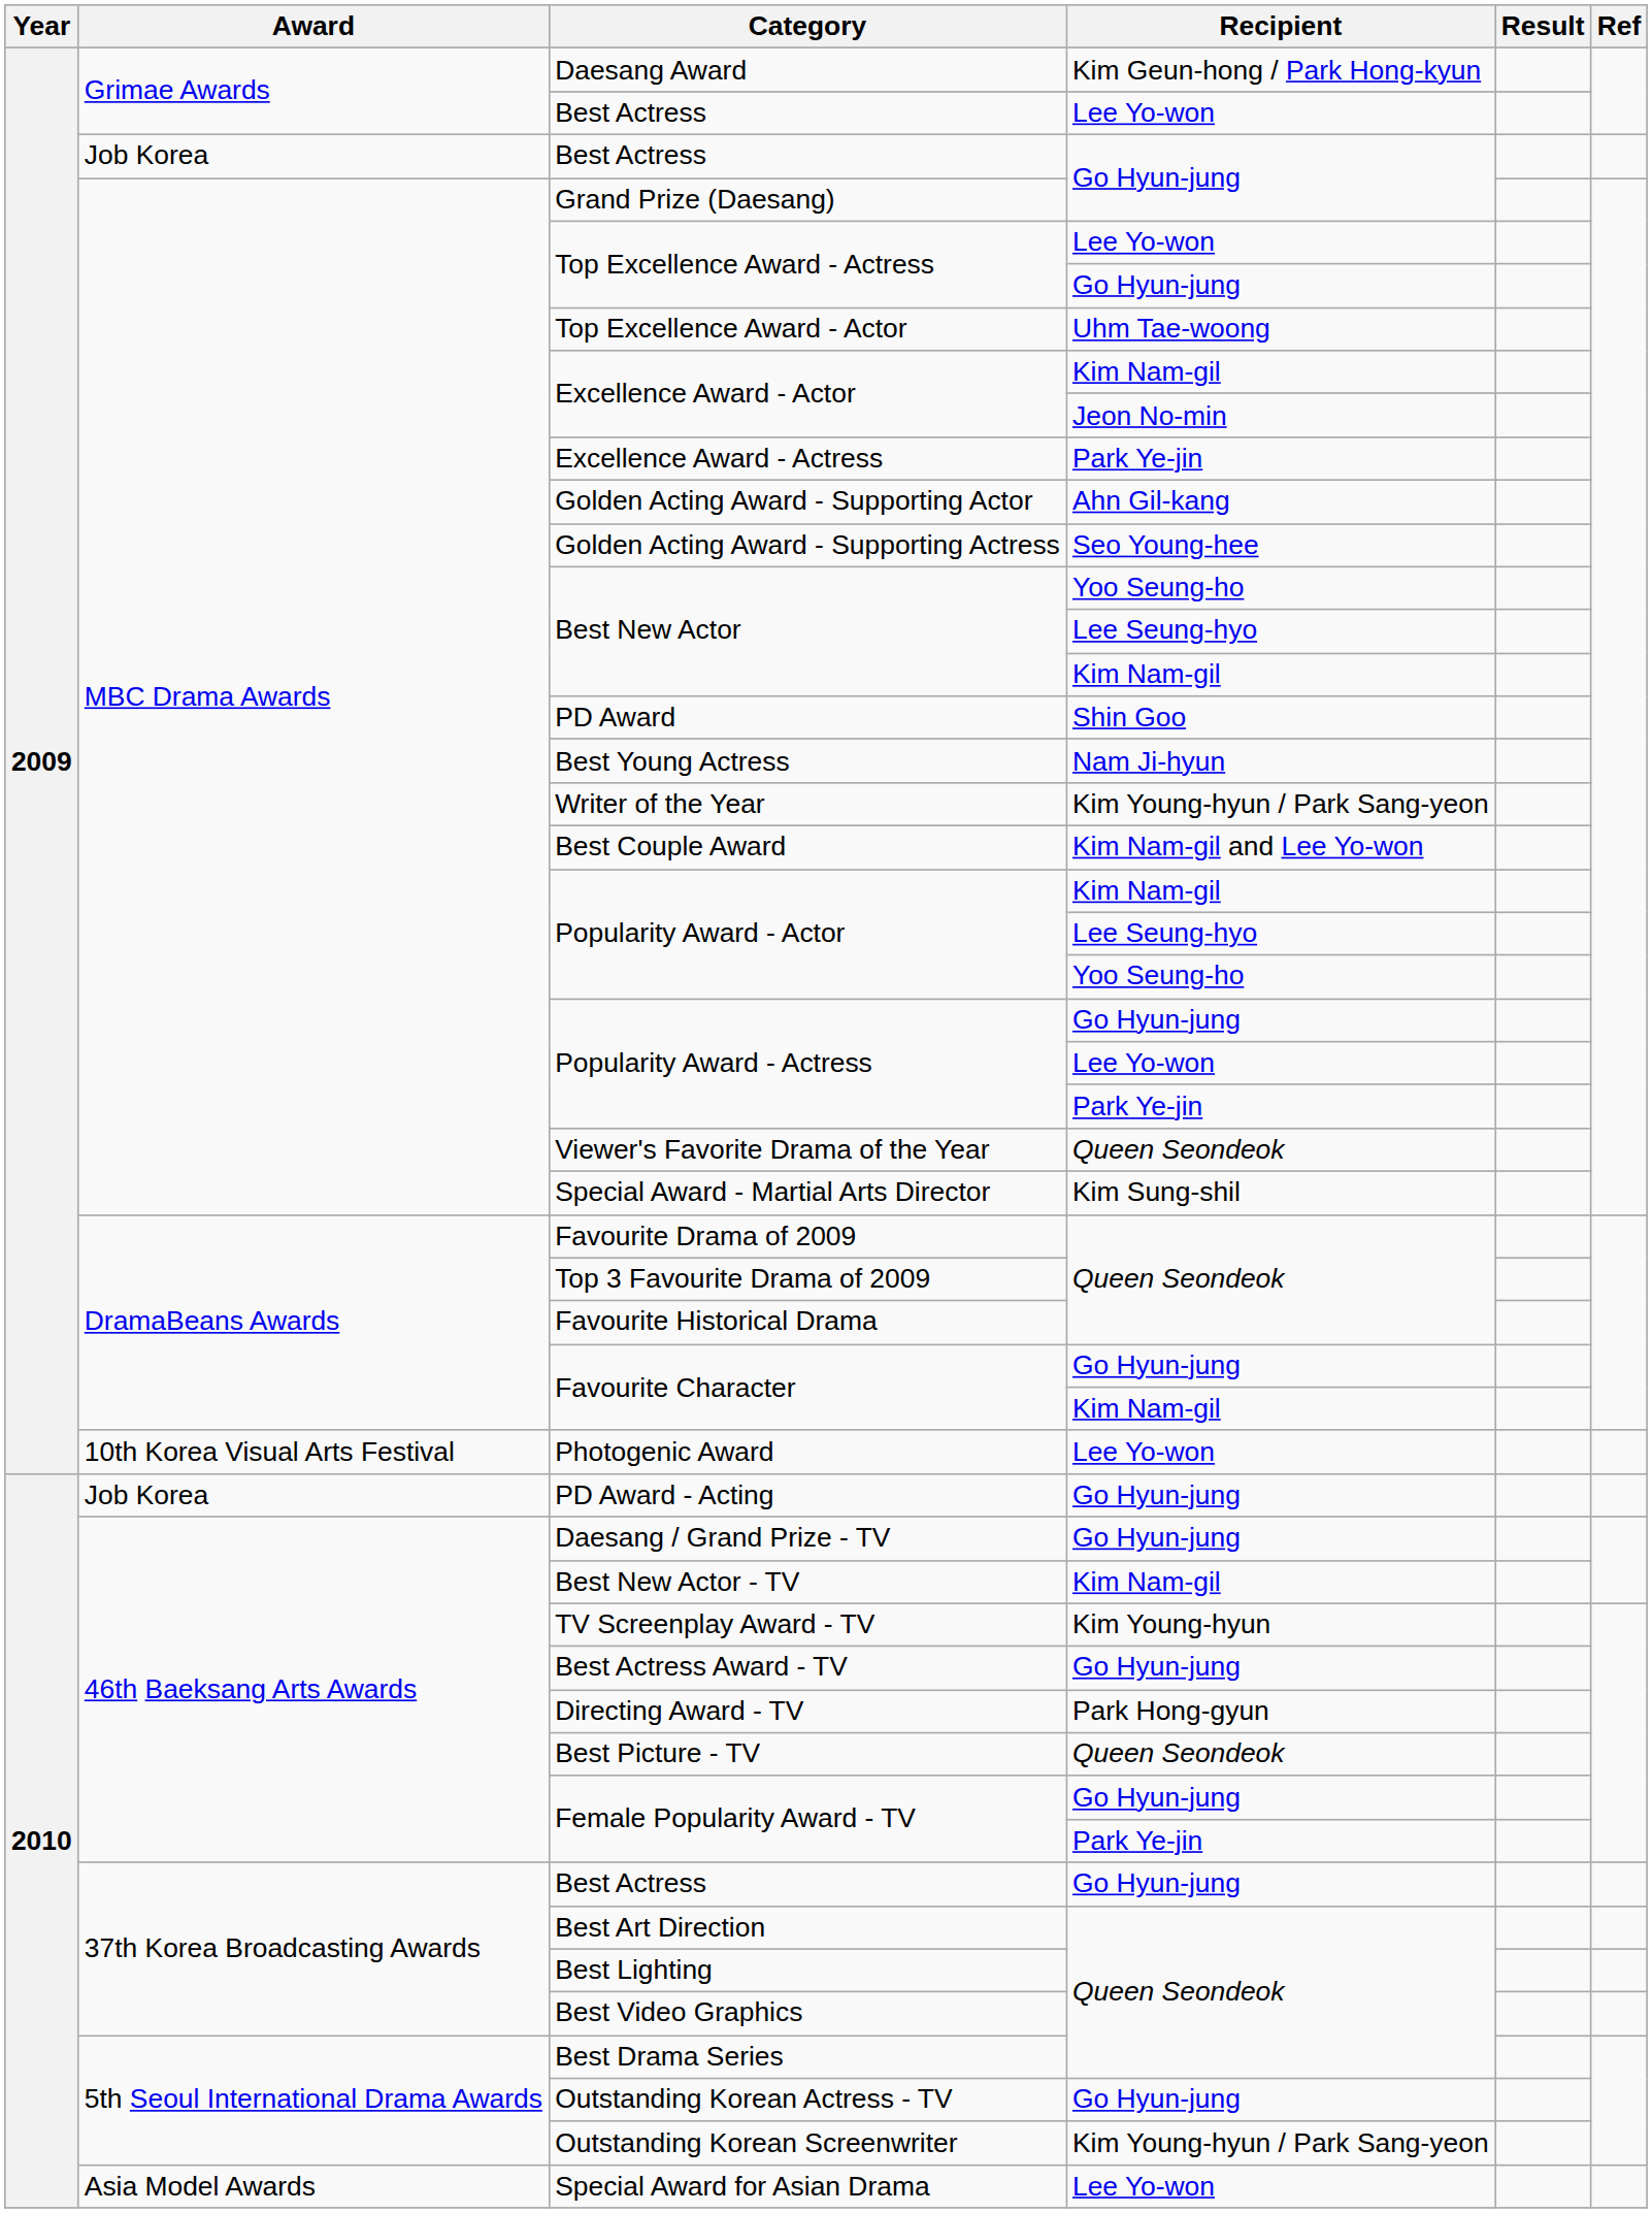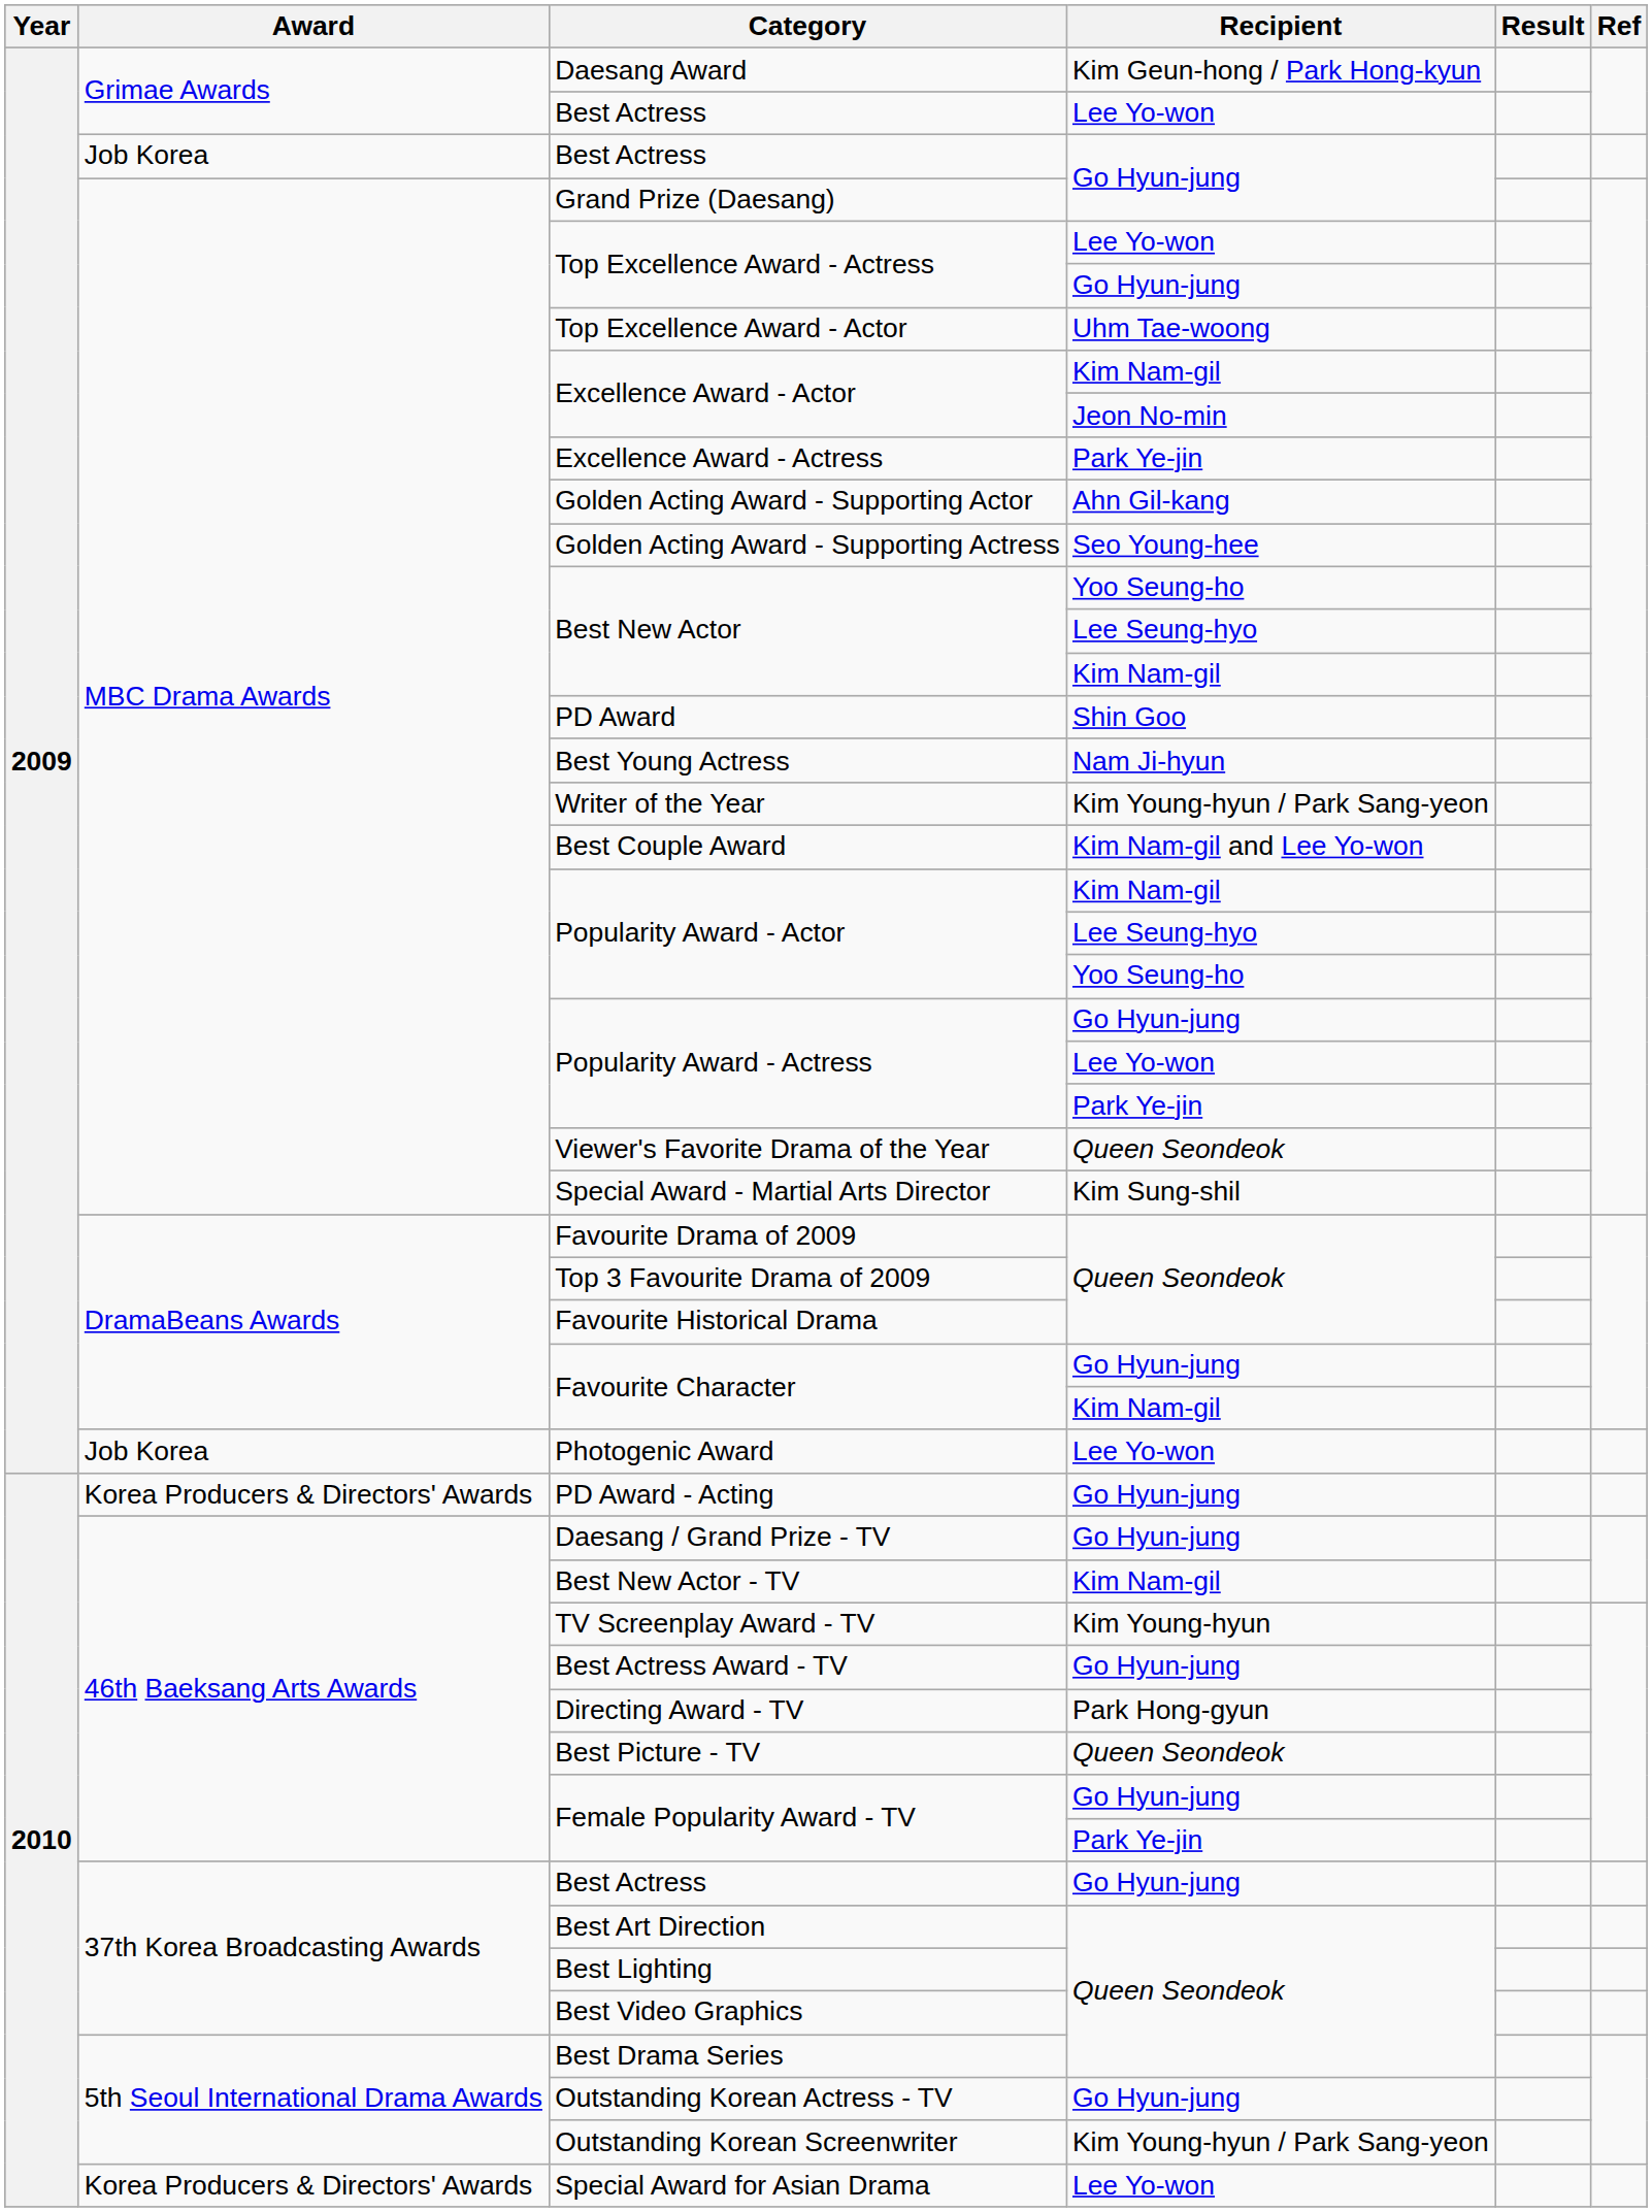 <table class="wikitable">
 <tr>
 <th>Year</th>
 <th>Award</th>
 <th>Category</th>
 <th>Recipient</th>
 <th>Result</th>
 <th>Ref</th>
 </tr>
 <tr>
 <th rowspan="33">2009</th>
 <td rowspan="2"><a href='#'>Grimae Awards</a></td>
 <td>Daesang Award</td>
 <td>Kim Geun-hong / <a href='#'>Park Hong-kyun</a></td>
 <td></td>
 <td rowspan="2"></td>
 </tr>
 <tr>
 <td>Best Actress</td>
 <td><a href='#'>Lee Yo-won</a></td>
 <td></td>
 </tr>
 <tr>
 <td>Job Korea</td>
 <td>Best Actress</td>
 <td rowspan="2"><a href='#'>Go Hyun-jung</a></td>
 <td></td>
 <td></td>
 </tr>
 <tr>
 <td rowspan="24"><a href='#'>MBC Drama Awards</a></td>
 <td>Grand Prize (Daesang)</td>
 <td></td>
 <td rowspan="24"></td>
 </tr>
 <tr>
 <td rowspan="2">Top Excellence Award - Actress</td>
 <td><a href='#'>Lee Yo-won</a></td>
 <td></td>
 </tr>
 <tr>
 <td><a href='#'>Go Hyun-jung</a></td>
 <td></td>
 </tr>
 <tr>
 <td>Top Excellence Award - Actor</td>
 <td><a href='#'>Uhm Tae-woong</a></td>
 <td></td>
 </tr>
 <tr>
 <td rowspan="2">Excellence Award - Actor</td>
 <td><a href='#'>Kim Nam-gil</a></td>
 <td></td>
 </tr>
 <tr>
 <td><a href='#'>Jeon No-min</a></td>
 <td></td>
 </tr>
 <tr>
 <td>Excellence Award - Actress</td>
 <td><a href='#'>Park Ye-jin</a></td>
 <td></td>
 </tr>
 <tr>
 <td>Golden Acting Award - Supporting Actor</td>
 <td><a href='#'>Ahn Gil-kang</a></td>
 <td></td>
 </tr>
 <tr>
 <td>Golden Acting Award - Supporting Actress</td>
 <td><a href='#'>Seo Young-hee</a></td>
 <td></td>
 </tr>
 <tr>
 <td rowspan="3">Best New Actor</td>
 <td><a href='#'>Yoo Seung-ho</a></td>
 <td></td>
 </tr>
 <tr>
 <td><a href='#'>Lee Seung-hyo</a></td>
 <td></td>
 </tr>
 <tr>
 <td><a href='#'>Kim Nam-gil</a></td>
 <td></td>
 </tr>
 <tr>
 <td>PD Award</td>
 <td><a href='#'>Shin Goo</a></td>
 <td></td>
 </tr>
 <tr>
 <td>Best Young Actress</td>
 <td><a href='#'>Nam Ji-hyun</a></td>
 <td></td>
 </tr>
 <tr>
 <td>Writer of the Year</td>
 <td>Kim Young-hyun / Park Sang-yeon</td>
 <td></td>
 </tr>
 <tr>
 <td>Best Couple Award</td>
 <td><a href='#'>Kim Nam-gil</a> and <a href='#'>Lee Yo-won</a></td>
 <td></td>
 </tr>
 <tr>
 <td rowspan="3">Popularity Award - Actor</td>
 <td><a href='#'>Kim Nam-gil</a></td>
 <td></td>
 </tr>
 <tr>
 <td><a href='#'>Lee Seung-hyo</a></td>
 <td></td>
 </tr>
 <tr>
 <td><a href='#'>Yoo Seung-ho</a></td>
 <td></td>
 </tr>
 <tr>
 <td rowspan="3">Popularity Award - Actress</td>
 <td><a href='#'>Go Hyun-jung</a></td>
 <td></td>
 </tr>
 <tr>
 <td><a href='#'>Lee Yo-won</a></td>
 <td></td>
 </tr>
 <tr>
 <td><a href='#'>Park Ye-jin</a></td>
 <td></td>
 </tr>
 <tr>
 <td>Viewer's Favorite Drama of the Year</td>
 <td><em>Queen Seondeok</em></td>
 <td></td>
 </tr>
 <tr>
 <td>Special Award - Martial Arts Director</td>
 <td>Kim Sung-shil</td>
 <td></td>
 </tr>
 <tr>
 <td rowspan="5"><a href='#'>DramaBeans Awards</a></td>
 <td>Favourite Drama of 2009</td>
 <td rowspan="3"><em>Queen Seondeok</em></td>
 <td></td>
 <td rowspan="5"></td>
 </tr>
 <tr>
 <td>Top 3 Favourite Drama of 2009</td>
 <td></td>
 </tr>
 <tr>
 <td>Favourite Historical Drama</td>
 <td></td>
 </tr>
 <tr>
 <td rowspan="2">Favourite Character</td>
 <td><a href='#'>Go Hyun-jung</a></td>
 <td></td>
 </tr>
 <tr>
 <td><a href='#'>Kim Nam-gil</a></td>
 <td></td>
 </tr>
 <tr>
-<td>10th Korea Visual Arts Festival</td>
+<td>Job Korea</td>
 <td>Photogenic Award</td>
 <td><a href='#'>Lee Yo-won</a></td>
 <td></td>
 <td></td>
 </tr>
 <tr>
 <th rowspan="17">2010</th>
-<td>Job Korea</td>
+<td>Korea Producers & Directors' Awards</td>
 <td>PD Award - Acting</td>
 <td><a href='#'>Go Hyun-jung</a></td>
 <td></td>
 <td></td>
 </tr>
 <tr>
 <td rowspan="8"><a href='#'>46th</a> <a href='#'>Baeksang Arts Awards</a></td>
 <td>Daesang / Grand Prize - TV</td>
 <td><a href='#'>Go Hyun-jung</a></td>
 <td></td>
 <td rowspan="2"></td>
 </tr>
 <tr>
 <td>Best New Actor - TV</td>
 <td><a href='#'>Kim Nam-gil</a></td>
 <td></td>
 </tr>
 <tr>
 <td>TV Screenplay Award - TV</td>
 <td>Kim Young-hyun</td>
 <td></td>
 <td rowspan="6"></td>
 </tr>
 <tr>
 <td>Best Actress Award - TV</td>
 <td><a href='#'>Go Hyun-jung</a></td>
 <td></td>
 </tr>
 <tr>
 <td>Directing Award - TV</td>
 <td>Park Hong-gyun</td>
 <td></td>
 </tr>
 <tr>
 <td>Best Picture - TV</td>
 <td><em>Queen Seondeok</em></td>
 <td></td>
 </tr>
 <tr>
 <td rowspan="2">Female Popularity Award - TV</td>
 <td><a href='#'>Go Hyun-jung</a></td>
 <td></td>
 </tr>
 <tr>
 <td><a href='#'>Park Ye-jin</a></td>
 <td></td>
 </tr>
 <tr>
 <td rowspan="4">37th Korea Broadcasting Awards</td>
 <td>Best Actress</td>
 <td><a href='#'>Go Hyun-jung</a></td>
 <td></td>
 <td></td>
 </tr>
 <tr>
 <td>Best Art Direction</td>
 <td rowspan="4"><em>Queen Seondeok</em></td>
 <td></td>
 <td></td>
 </tr>
 <tr>
 <td>Best Lighting</td>
 <td></td>
 <td></td>
 </tr>
 <tr>
 <td>Best Video Graphics</td>
 <td></td>
 <td></td>
 </tr>
 <tr>
 <td rowspan="3">5th <a href='#'>Seoul International Drama Awards</a></td>
 <td>Best Drama Series</td>
 <td></td>
 <td rowspan="3"></td>
 </tr>
 <tr>
 <td>Outstanding Korean Actress - TV</td>
 <td><a href='#'>Go Hyun-jung</a></td>
 <td></td>
 </tr>
 <tr>
 <td>Outstanding Korean Screenwriter</td>
 <td>Kim Young-hyun / Park Sang-yeon</td>
 <td></td>
 </tr>
 <tr>
-<td>Asia Model Awards</td>
+<td>Korea Producers & Directors' Awards</td>
 <td>Special Award for Asian Drama</td>
 <td><a href='#'>Lee Yo-won</a></td>
 <td></td>
 <td></td>
 </tr>
 </table>
